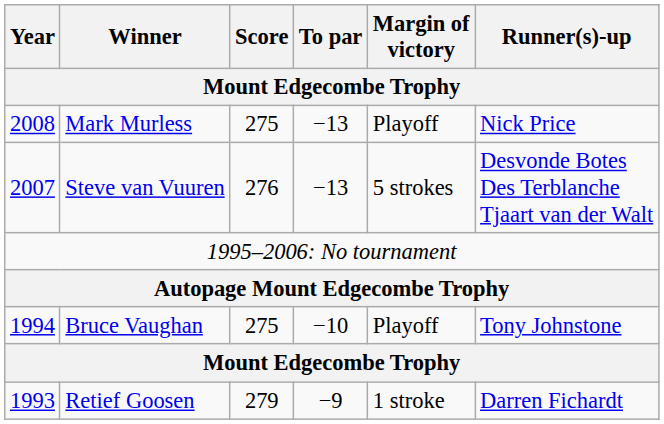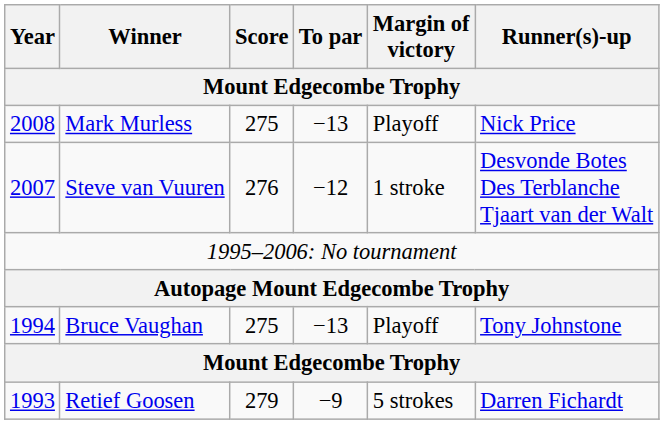 <table class=wikitable style="font-size:95%">
 <tr>
 <th>Year</th>
 <th>Winner</th>
 <th>Score</th>
 <th>To par</th>
 <th>Margin of<br>victory</th>
 <th>Runner(s)-up</th>
 </tr>
 <tr>
 <th colspan=6>Mount Edgecombe Trophy</th>
 </tr>
 <tr>
 <td><a href='#'>2008</a></td>
 <td> <a href='#'>Mark Murless</a></td>
 <td align=center>275</td>
 <td align=center>−13</td>
 <td>Playoff</td>
 <td> <a href='#'>Nick Price</a></td>
 </tr>
 <tr>
 <td><a href='#'>2007</a></td>
 <td> <a href='#'>Steve van Vuuren</a></td>
 <td align=center>276</td>
-<td align=center>−13</td>
-<td>5 strokes</td>
+<td align=center>−12</td>
+<td>1 stroke</td>
 <td> <a href='#'>Desvonde Botes</a><br> <a href='#'>Des Terblanche</a><br> <a href='#'>Tjaart van der Walt</a></td>
 </tr>
 <tr>
 <td colspan=6 align=center><em>1995–2006: No tournament</em></td>
 </tr>
 <tr>
 <th colspan=6>Autopage Mount Edgecombe Trophy</th>
 </tr>
 <tr>
 <td><a href='#'>1994</a></td>
 <td> <a href='#'>Bruce Vaughan</a></td>
 <td align=center>275</td>
-<td align=center>−10</td>
+<td align=center>−13</td>
 <td>Playoff</td>
 <td> <a href='#'>Tony Johnstone</a></td>
 </tr>
 <tr>
 <th colspan=6>Mount Edgecombe Trophy</th>
 </tr>
 <tr>
 <td><a href='#'>1993</a></td>
 <td> <a href='#'>Retief Goosen</a></td>
 <td align=center>279</td>
 <td align=center>−9</td>
-<td>1 stroke</td>
+<td>5 strokes</td>
 <td> <a href='#'>Darren Fichardt</a></td>
 </tr>
 </table>
